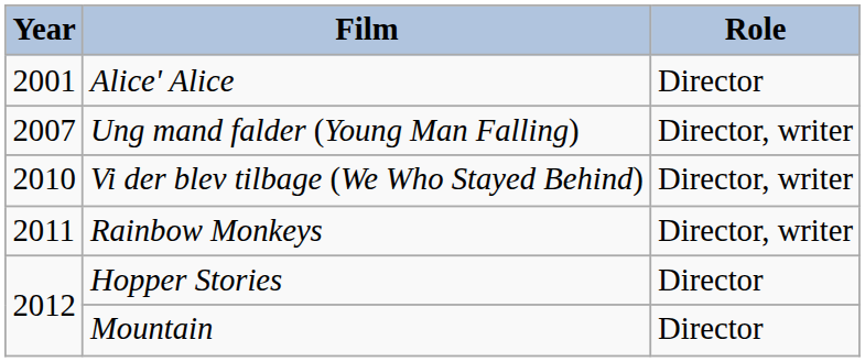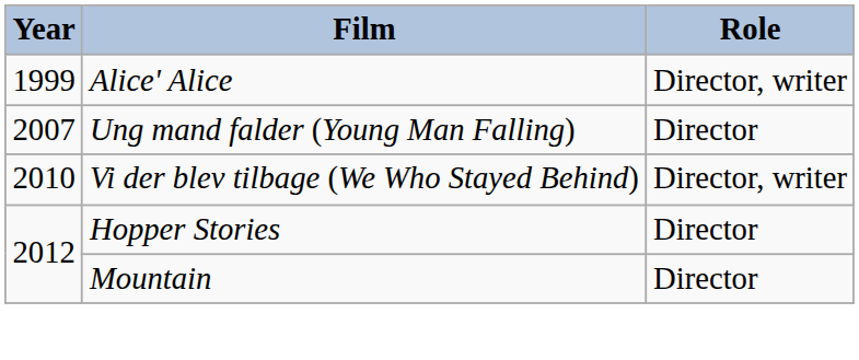 <table class="wikitable">
 <tr>
 <th style="background:#B0C4DE;">Year</th>
 <th style="background:#B0C4DE;">Film</th>
 <th style="background:#B0C4DE;">Role</th>
 </tr>
 <tr>
-<td>2001</td>
+<td>1999</td>
 <td><em>Alice' Alice</em></td>
-<td>Director</td>
+<td>Director, writer</td>
 </tr>
 <tr>
 <td>2007</td>
 <td><em>Ung mand falder</em> (<em>Young Man Falling</em>)</td>
-<td>Director, writer</td>
+<td>Director</td>
 </tr>
 <tr>
 <td>2010</td>
 <td><em>Vi der blev tilbage</em> (<em>We Who Stayed Behind</em>)</td>
-<td>Director, writer</td>
-</tr>
-<tr>
-<td>2011</td>
-<td><em>Rainbow Monkeys</em></td>
 <td>Director, writer</td>
 </tr>
 <tr>
 <td rowspan="2">2012</td>
 <td><em>Hopper Stories</em></td>
 <td>Director</td>
 </tr>
 <tr>
 <td><em>Mountain</em></td>
 <td>Director</td>
 </tr>
 </table>
